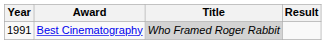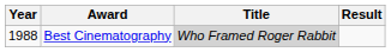 <table class="wikitable">
 <tr>
 <th>Year</th>
 <th>Award</th>
 <th>Title</th>
 <th>Result</th>
 </tr>
 <tr>
-<td>1991</td>
+<td>1988</td>
 <td><a href='#'>Best Cinematography</a></td>
 <td style="background: lightgrey;"><em>Who Framed Roger Rabbit</em></td>
 <td></td>
 </tr>
 </table>
